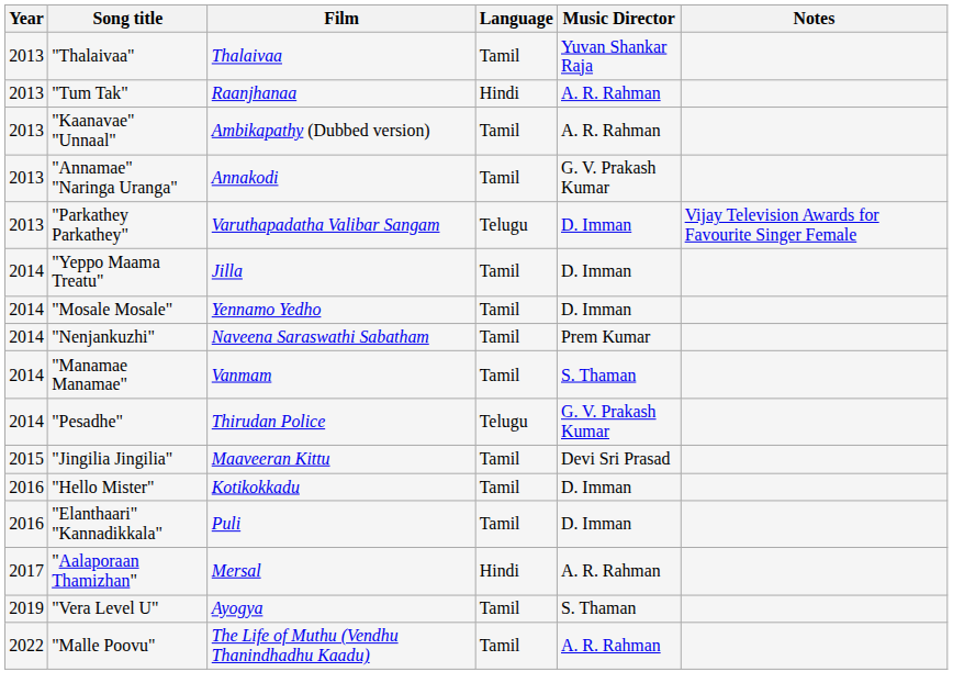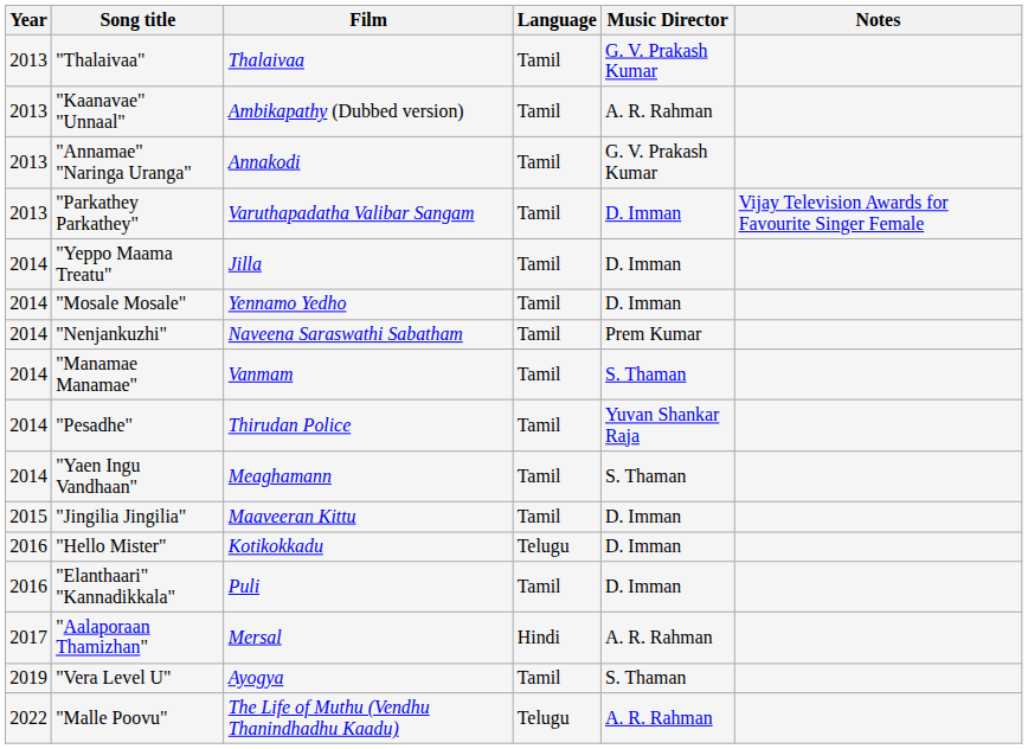 <table class="wikitable sortable" style="background:#f5f5f5;">
 <tr>
 <th>Year</th>
 <th>Song title</th>
 <th>Film</th>
 <th>Language</th>
 <th>Music Director</th>
 <th>Notes</th>
 </tr>
 <tr>
 <td>2013</td>
 <td>"Thalaivaa"</td>
 <td><em><a href='#'>Thalaivaa</a></em></td>
 <td>Tamil</td>
-<td><a href='#'>Yuvan Shankar Raja</a></td>
-<td></td>
-</tr>
-<tr>
-<td>2013</td>
-<td>"Tum Tak"</td>
-<td><em><a href='#'>Raanjhanaa</a></em></td>
-<td>Hindi</td>
-<td><a href='#'>A. R. Rahman</a></td>
+<td><a href='#'>G. V. Prakash Kumar</a></td>
 <td></td>
 </tr>
 <tr>
 <td>2013</td>
 <td>"Kaanavae"<br>"Unnaal"</td>
 <td><em><a href='#'>Ambikapathy</a></em> (Dubbed version)</td>
 <td>Tamil</td>
 <td>A. R. Rahman</td>
 <td></td>
 </tr>
 <tr>
 <td>2013</td>
 <td>"Annamae"<br>"Naringa Uranga"</td>
 <td><em><a href='#'>Annakodi</a></em></td>
 <td>Tamil</td>
 <td>G. V. Prakash Kumar</td>
 <td></td>
 </tr>
 <tr>
 <td>2013</td>
 <td>"Parkathey Parkathey"</td>
 <td><em><a href='#'>Varuthapadatha Valibar Sangam</a></em></td>
-<td>Telugu</td>
+<td>Tamil</td>
 <td><a href='#'>D. Imman</a></td>
 <td><a href='#'>Vijay Television Awards for Favourite Singer Female</a></td>
 </tr>
 <tr>
 <td>2014</td>
 <td>"Yeppo Maama Treatu"</td>
 <td><em><a href='#'>Jilla</a></em></td>
 <td>Tamil</td>
 <td>D. Imman</td>
 <td></td>
 </tr>
 <tr>
 <td>2014</td>
 <td>"Mosale Mosale"</td>
 <td><em><a href='#'>Yennamo Yedho</a></em></td>
 <td>Tamil</td>
 <td>D. Imman</td>
 <td></td>
 </tr>
 <tr>
 <td>2014</td>
 <td>"Nenjankuzhi"</td>
 <td><em><a href='#'>Naveena Saraswathi Sabatham</a></em></td>
 <td>Tamil</td>
 <td>Prem Kumar</td>
 <td></td>
 </tr>
 <tr>
 <td>2014</td>
 <td>"Manamae Manamae"</td>
 <td><em><a href='#'>Vanmam</a></em></td>
 <td>Tamil</td>
 <td><a href='#'>S. Thaman</a></td>
 <td></td>
 </tr>
 <tr>
 <td>2014</td>
 <td>"Pesadhe"</td>
 <td><em><a href='#'>Thirudan Police</a></em></td>
-<td>Telugu</td>
-<td><a href='#'>G. V. Prakash Kumar</a></td>
+<td>Tamil</td>
+<td><a href='#'>Yuvan Shankar Raja</a></td>
+<td></td>
+</tr>
+<tr>
+<td>2014</td>
+<td>"Yaen Ingu Vandhaan"</td>
+<td><em><a href='#'>Meaghamann</a></em></td>
+<td>Tamil</td>
+<td>S. Thaman</td>
 <td></td>
 </tr>
 <tr>
 <td>2015</td>
 <td>"Jingilia Jingilia"</td>
 <td><em><a href='#'>Maaveeran Kittu</a></em></td>
 <td>Tamil</td>
-<td>Devi Sri Prasad</td>
+<td>D. Imman</td>
 <td></td>
 </tr>
 <tr>
 <td>2016</td>
 <td>"Hello Mister"</td>
 <td><em><a href='#'>Kotikokkadu</a></em></td>
-<td>Tamil</td>
+<td>Telugu</td>
 <td>D. Imman</td>
 <td></td>
 </tr>
 <tr>
 <td>2016</td>
 <td>"Elanthaari"<br>"Kannadikkala"</td>
 <td><em><a href='#'>Puli</a></em></td>
 <td>Tamil</td>
 <td>D. Imman</td>
 <td></td>
 </tr>
 <tr>
 <td>2017</td>
 <td>"<a href='#'>Aalaporaan Thamizhan</a>"</td>
 <td><em><a href='#'>Mersal</a></em></td>
 <td>Hindi</td>
 <td>A. R. Rahman</td>
 <td></td>
 </tr>
 <tr>
 <td>2019</td>
 <td>"Vera Level U"</td>
 <td><em><a href='#'>Ayogya</a></em></td>
 <td>Tamil</td>
 <td>S. Thaman</td>
 <td></td>
 </tr>
 <tr>
 <td>2022</td>
 <td>"Malle Poovu"</td>
 <td><em><a href='#'>The Life of Muthu (Vendhu Thanindhadhu Kaadu)</a></em></td>
-<td>Tamil</td>
+<td>Telugu</td>
 <td><a href='#'>A. R. Rahman</a></td>
 </tr>
 </table>
